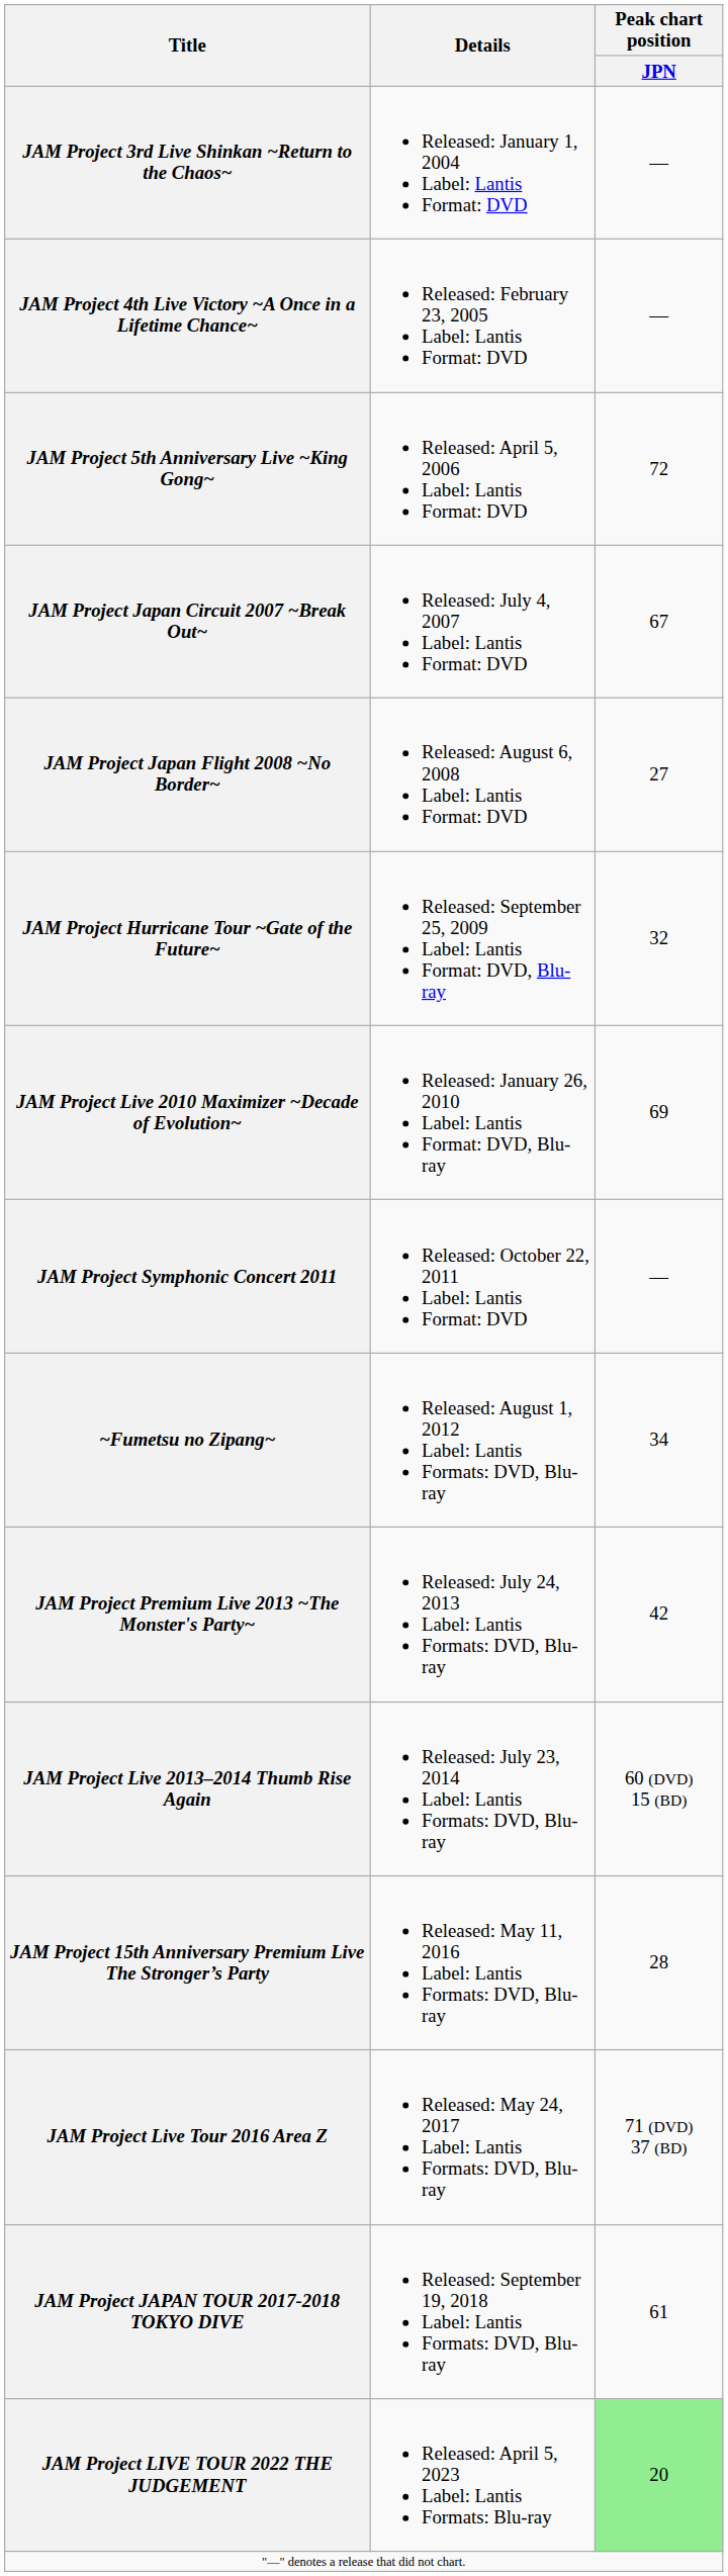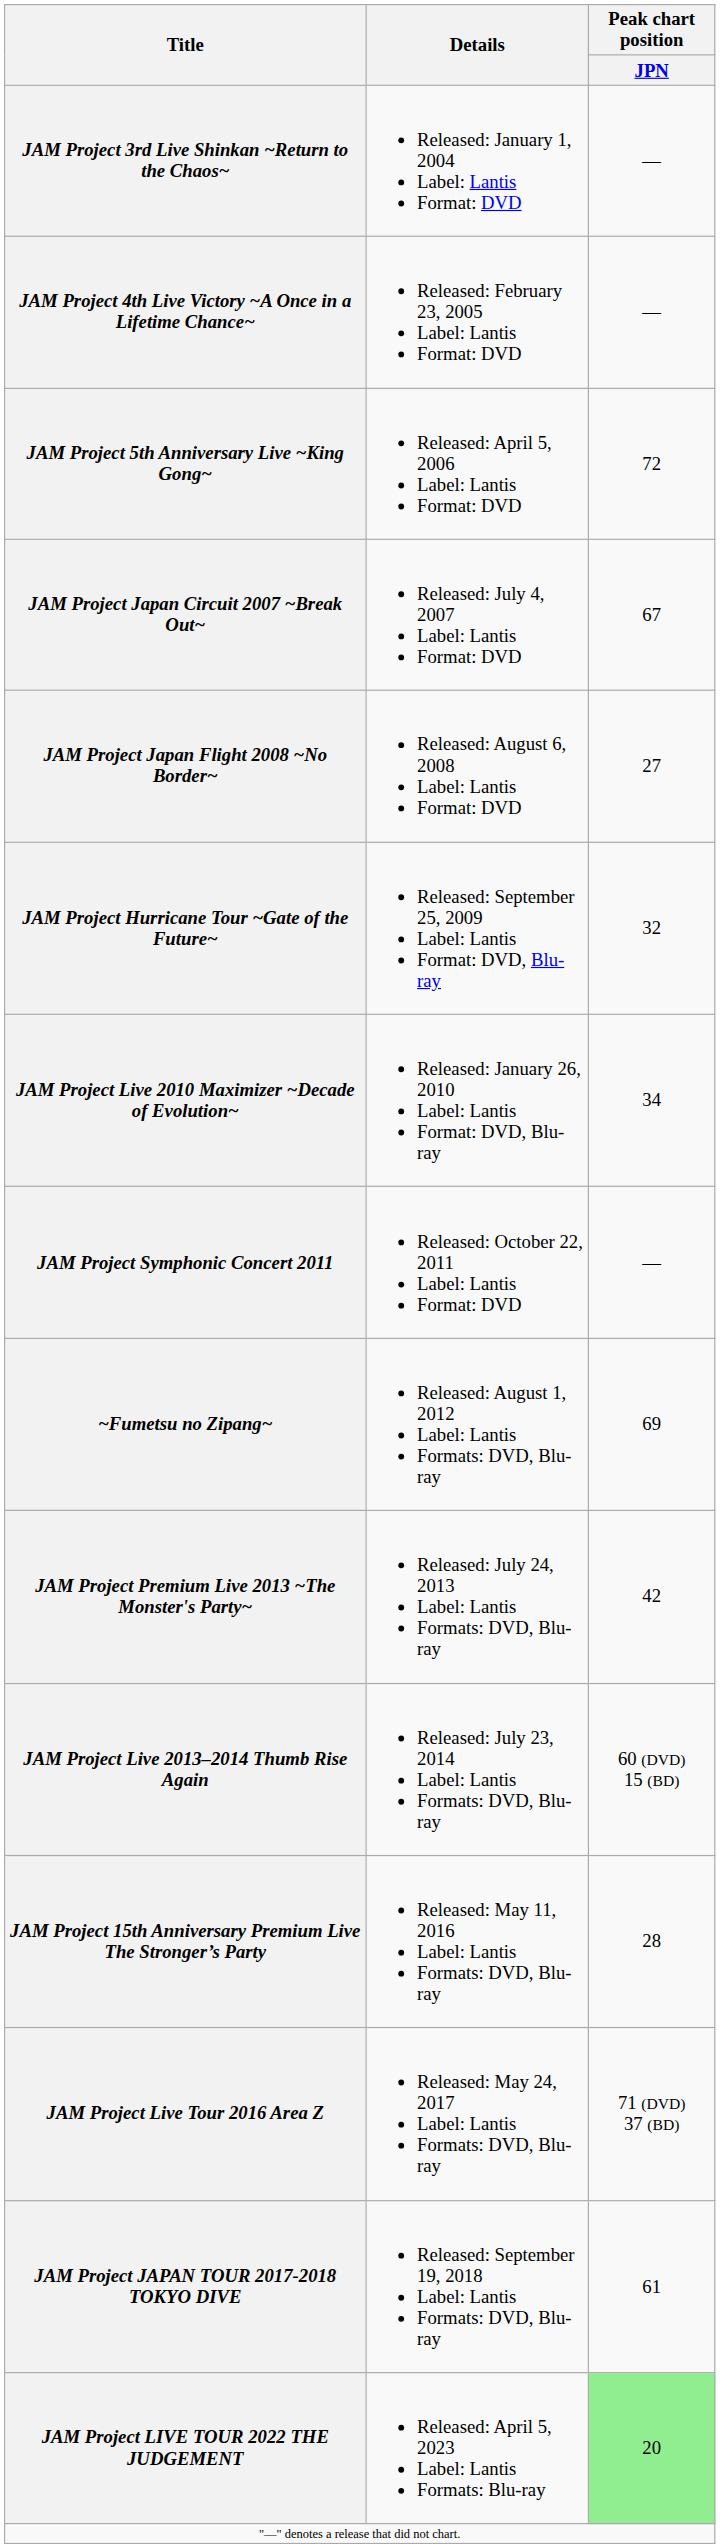 <table class="wikitable plainrowheaders">
 <tr>
 <th scope="col" rowspan="2">Title</th>
 <th scope="col" rowspan="2">Details</th>
 <th scope="col" colspan="1">Peak chart position</th>
 </tr>
 <tr>
 <th scope="col"><a href='#'>JPN</a><br></th>
 </tr>
 <tr>
 <th scope="row"><em>JAM Project 3rd Live Shinkan ~Return to the Chaos~</em></th>
 <td><br><ul><li>Released: January 1, 2004</li><li>Label: <a href='#'>Lantis</a></li><li>Format: <a href='#'>DVD</a></li></ul></td>
 <td align="center">—</td>
 </tr>
 <tr>
 <th scope="row"><em>JAM Project 4th Live Victory ~A Once in a Lifetime Chance~</em></th>
 <td><br><ul><li>Released: February 23, 2005</li><li>Label: Lantis</li><li>Format: DVD</li></ul></td>
 <td align="center">—</td>
 </tr>
 <tr>
 <th scope="row"><em>JAM Project 5th Anniversary Live ~King Gong~</em></th>
 <td><br><ul><li>Released: April 5, 2006</li><li>Label: Lantis</li><li>Format: DVD</li></ul></td>
 <td align="center">72</td>
 </tr>
 <tr>
 <th scope="row"><em>JAM Project Japan Circuit 2007 ~Break Out~</em></th>
 <td><br><ul><li>Released: July 4, 2007</li><li>Label: Lantis</li><li>Format: DVD</li></ul></td>
 <td align="center">67</td>
 </tr>
 <tr>
 <th scope="row"><em>JAM Project Japan Flight 2008 ~No Border~</em></th>
 <td><br><ul><li>Released: August 6, 2008</li><li>Label: Lantis</li><li>Format: DVD</li></ul></td>
 <td align="center">27</td>
 </tr>
 <tr>
 <th scope="row"><em>JAM Project Hurricane Tour ~Gate of the Future~</em></th>
 <td><br><ul><li>Released: September 25, 2009</li><li>Label: Lantis</li><li>Format: DVD, <a href='#'>Blu-ray</a></li></ul></td>
 <td align="center">32</td>
 </tr>
 <tr>
 <th scope="row"><em>JAM Project Live 2010 Maximizer ~Decade of Evolution~</em></th>
 <td><br><ul><li>Released: January 26, 2010</li><li>Label: Lantis</li><li>Format: DVD, Blu-ray</li></ul></td>
-<td align="center">69</td>
+<td align="center">34</td>
 </tr>
 <tr>
 <th scope="row"><em>JAM Project Symphonic Concert 2011</em></th>
 <td><br><ul><li>Released: October 22, 2011</li><li>Label: Lantis</li><li>Format: DVD</li></ul></td>
 <td align="center">—</td>
 </tr>
 <tr>
 <th scope="row"><em> ~Fumetsu no Zipang~</em></th>
 <td><br><ul><li>Released: August 1, 2012</li><li>Label: Lantis</li><li>Formats: DVD, Blu-ray</li></ul></td>
-<td align="center">34</td>
+<td align="center">69</td>
 </tr>
 <tr>
 <th scope="row"><em>JAM Project Premium Live 2013 ~The Monster's Party~</em></th>
 <td><br><ul><li>Released: July 24, 2013</li><li>Label: Lantis</li><li>Formats: DVD, Blu-ray</li></ul></td>
 <td align="center">42</td>
 </tr>
 <tr>
 <th scope="row"><em>JAM Project Live 2013–2014 Thumb Rise Again</em></th>
 <td><br><ul><li>Released: July 23, 2014</li><li>Label: Lantis</li><li>Formats: DVD, Blu-ray</li></ul></td>
 <td align="center">60 <small>(DVD)</small><br>15 <small>(BD)</small></td>
 </tr>
 <tr>
 <th scope="row"><em>JAM Project 15th Anniversary Premium Live The Stronger’s Party</em></th>
 <td><br><ul><li>Released: May 11, 2016</li><li>Label: Lantis</li><li>Formats: DVD, Blu-ray</li></ul></td>
 <td align="center">28</td>
 </tr>
 <tr>
 <th scope="row"><em>JAM Project Live Tour 2016 Area Z</em></th>
 <td><br><ul><li>Released: May 24, 2017</li><li>Label: Lantis</li><li>Formats: DVD, Blu-ray</li></ul></td>
 <td align="center">71 <small>(DVD)</small><br>37 <small>(BD)</small></td>
 </tr>
 <tr>
 <th scope="row"><em>JAM Project JAPAN TOUR 2017-2018 TOKYO DIVE</em></th>
 <td><br><ul><li>Released: September 19, 2018</li><li>Label: Lantis</li><li>Formats: DVD, Blu-ray</li></ul></td>
 <td align="center">61</td>
 </tr>
 <tr>
 <th scope="row"><em>JAM Project LIVE TOUR 2022 THE JUDGEMENT</em></th>
 <td><br><ul><li>Released: April 5, 2023</li><li>Label: Lantis</li><li>Formats: Blu-ray</li></ul></td>
 <td align="center" style="background: lightgreen;">20</td>
 </tr>
 <tr>
 <td colspan="3" style="text-align:center; font-size:8pt;">"—" denotes a release that did not chart.</td>
 </tr>
 </table>
